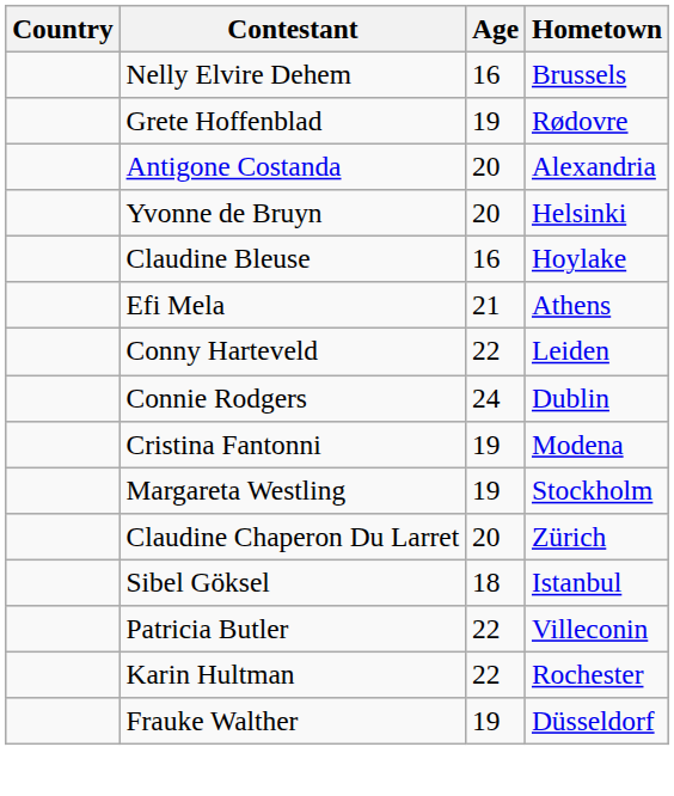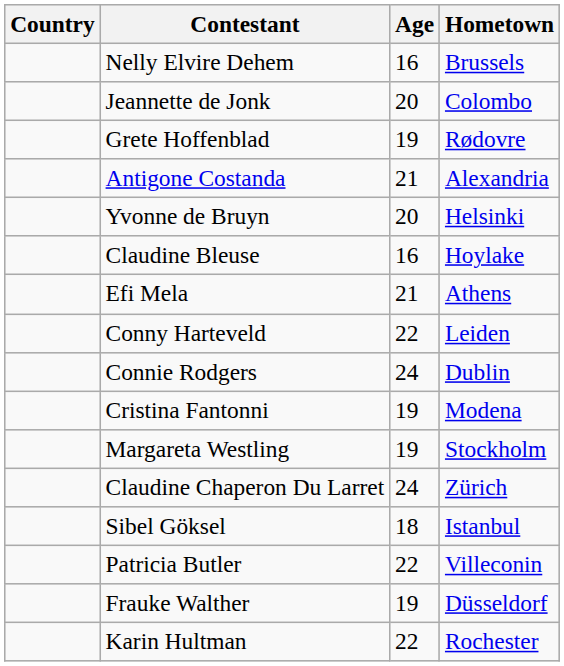 <table class="wikitable sortable" style="font-size: 95%;">
 <tr>
 <th>Country</th>
 <th>Contestant</th>
 <th>Age</th>
 <th>Hometown</th>
 </tr>
 <tr>
 <td></td>
 <td>Nelly Elvire Dehem</td>
 <td>16</td>
 <td><a href='#'>Brussels</a></td>
 </tr>
 <tr>
 <td></td>
+<td>Jeannette de Jonk</td>
+<td>20</td>
+<td><a href='#'>Colombo</a></td>
+</tr>
+<tr>
+<td></td>
 <td>Grete Hoffenblad</td>
 <td>19</td>
 <td><a href='#'>Rødovre</a></td>
 </tr>
 <tr>
 <td></td>
 <td><a href='#'>Antigone Costanda</a></td>
-<td>20</td>
+<td>21</td>
 <td><a href='#'>Alexandria</a></td>
 </tr>
 <tr>
 <td></td>
 <td>Yvonne de Bruyn</td>
 <td>20</td>
 <td><a href='#'>Helsinki</a></td>
 </tr>
 <tr>
 <td></td>
 <td>Claudine Bleuse</td>
 <td>16</td>
 <td><a href='#'>Hoylake</a></td>
 </tr>
 <tr>
 <td></td>
 <td>Efi Mela</td>
 <td>21</td>
 <td><a href='#'>Athens</a></td>
 </tr>
 <tr>
 <td></td>
 <td>Conny Harteveld</td>
 <td>22</td>
 <td><a href='#'>Leiden</a></td>
 </tr>
 <tr>
 <td></td>
 <td>Connie Rodgers</td>
 <td>24</td>
 <td><a href='#'>Dublin</a></td>
 </tr>
 <tr>
 <td></td>
 <td>Cristina Fantonni</td>
 <td>19</td>
 <td><a href='#'>Modena</a></td>
 </tr>
 <tr>
 <td></td>
 <td>Margareta Westling</td>
 <td>19</td>
 <td><a href='#'>Stockholm</a></td>
 </tr>
 <tr>
 <td></td>
 <td>Claudine Chaperon Du Larret</td>
-<td>20</td>
+<td>24</td>
 <td><a href='#'>Zürich</a></td>
 </tr>
 <tr>
 <td></td>
 <td>Sibel Göksel</td>
 <td>18</td>
 <td><a href='#'>Istanbul</a></td>
 </tr>
 <tr>
 <td></td>
 <td>Patricia Butler</td>
 <td>22</td>
 <td><a href='#'>Villeconin</a></td>
 </tr>
 <tr>
 <td></td>
+<td>Frauke Walther</td>
+<td>19</td>
+<td><a href='#'>Düsseldorf</a></td>
+</tr>
+<tr>
+<td></td>
 <td>Karin Hultman</td>
 <td>22</td>
 <td><a href='#'>Rochester</a></td>
 </tr>
-<tr>
-<td></td>
-<td>Frauke Walther</td>
-<td>19</td>
-<td><a href='#'>Düsseldorf</a></td>
-</tr>
 </table>
